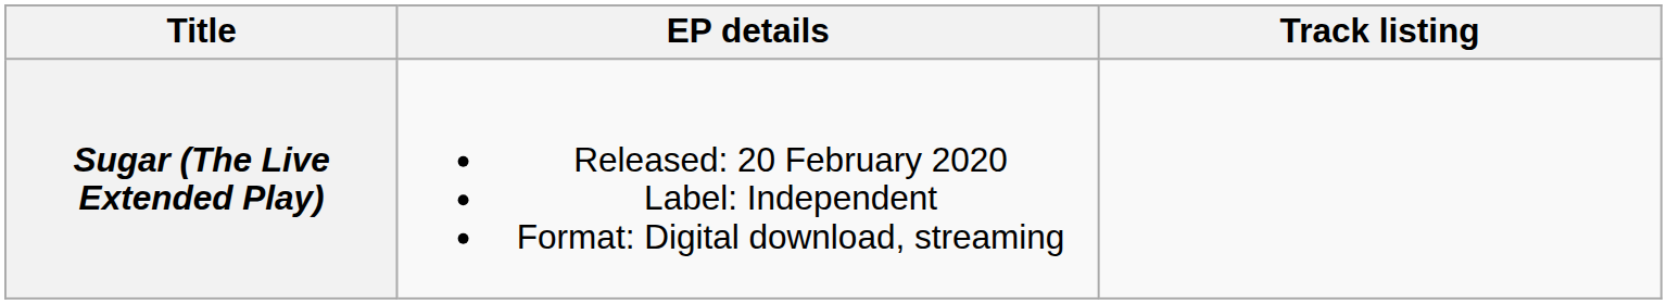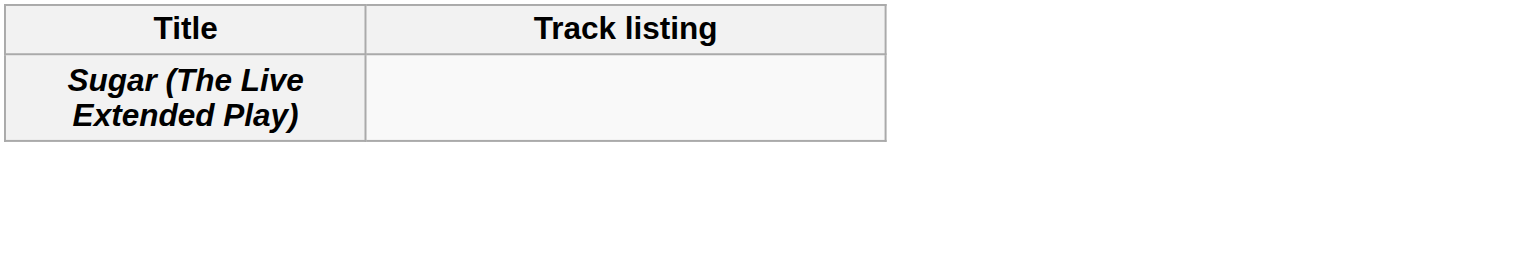 <table class="wikitable plainrowheaders" style="text-align:center;">
 <tr>
 <th scope="col" style="width:11em;">Title</th>
-<th scope="col" style="width:20em;">EP details</th>
 <th scope="col" style="width:16em;">Track listing</th>
 </tr>
 <tr>
 <th scope="row"><em>Sugar (The Live Extended Play)</em></th>
-<td><br><ul><li>Released: 20 February 2020</li><li>Label: Independent</li><li>Format: Digital download, streaming</li></ul></td>
 <td></td>
 </tr>
 </table>
